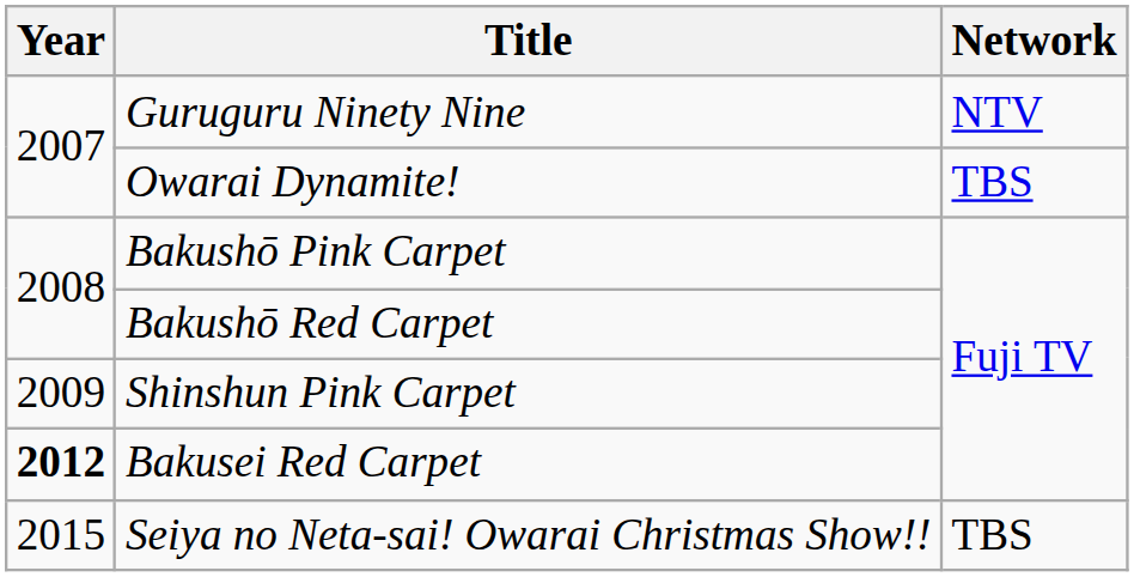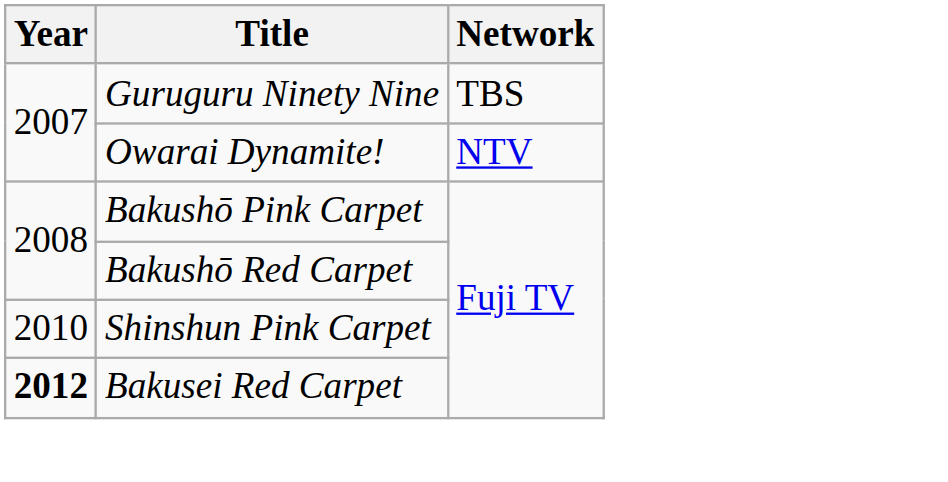 <table class="wikitable">
 <tr>
 <th>Year</th>
 <th>Title</th>
 <th>Network</th>
 </tr>
 <tr>
 <td rowspan="2">2007</td>
 <td><em>Guruguru Ninety Nine</em></td>
-<td><a href='#'>NTV</a></td>
+<td>TBS</td>
 </tr>
 <tr>
 <td><em>Owarai Dynamite!</em></td>
-<td><a href='#'>TBS</a></td>
+<td><a href='#'>NTV</a></td>
 </tr>
 <tr>
 <td rowspan="2">2008</td>
 <td><em>Bakushō Pink Carpet</em></td>
 <td rowspan="4"><a href='#'>Fuji TV</a></td>
 </tr>
 <tr>
 <td><em>Bakushō Red Carpet</em></td>
 </tr>
 <tr>
-<td>2009</td>
+<td>2010</td>
 <td><em>Shinshun Pink Carpet</em></td>
 </tr>
 <tr>
 <td><strong>2012</strong></td>
 <td><em>Bakusei Red Carpet</em></td>
 </tr>
-<tr>
-<td>2015</td>
-<td><em>Seiya no Neta-sai! Owarai Christmas Show!!</em></td>
-<td>TBS</td>
-</tr>
 </table>
